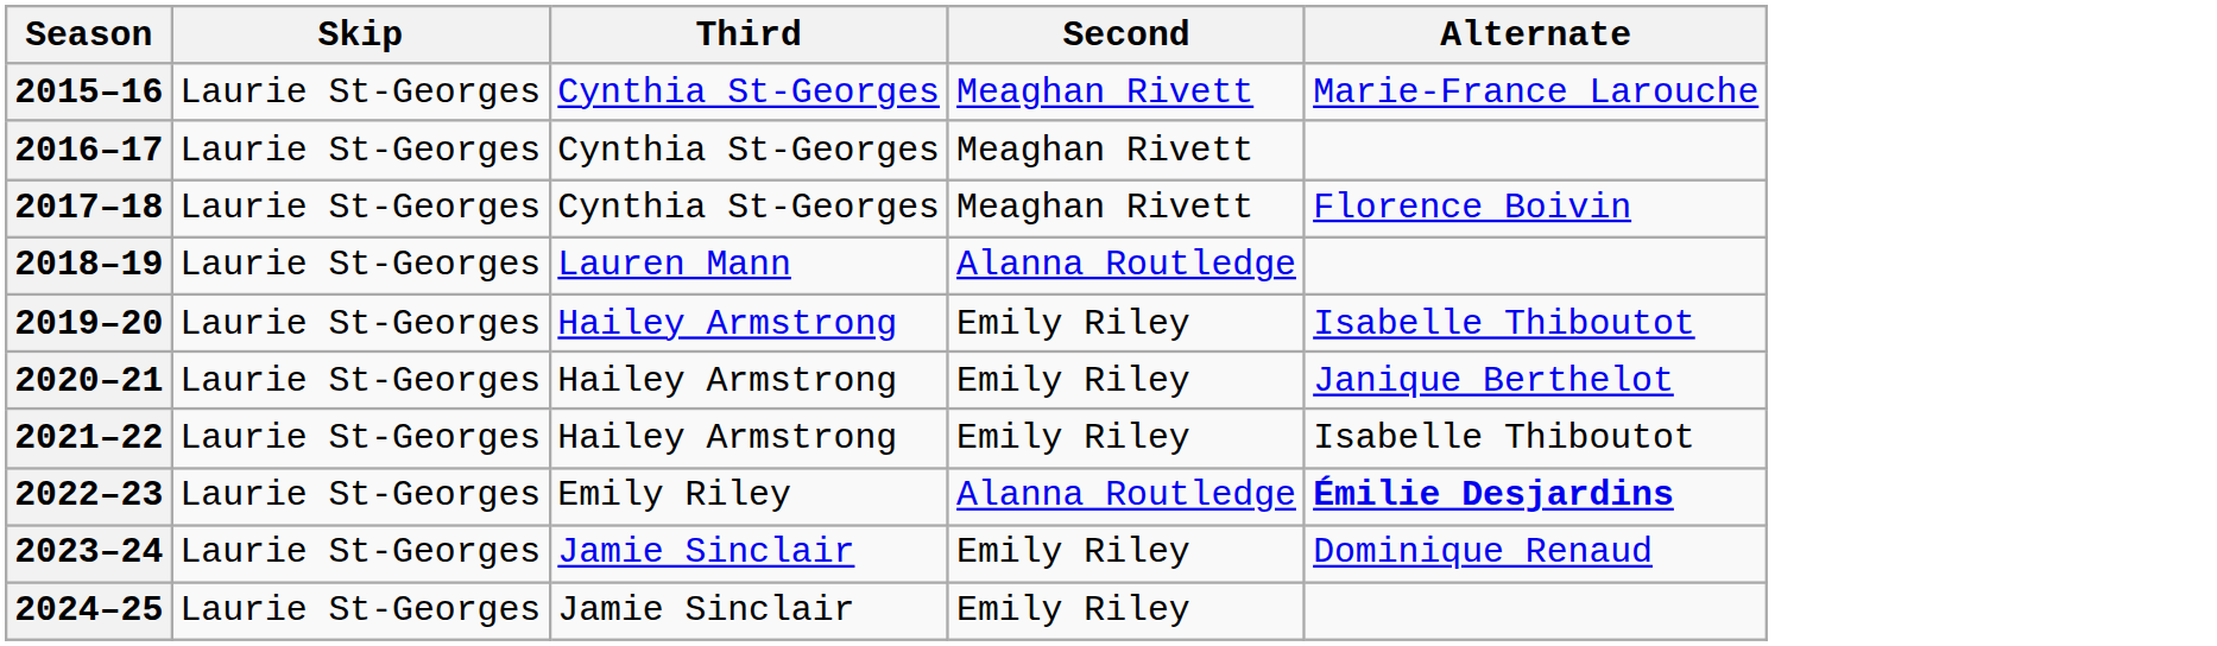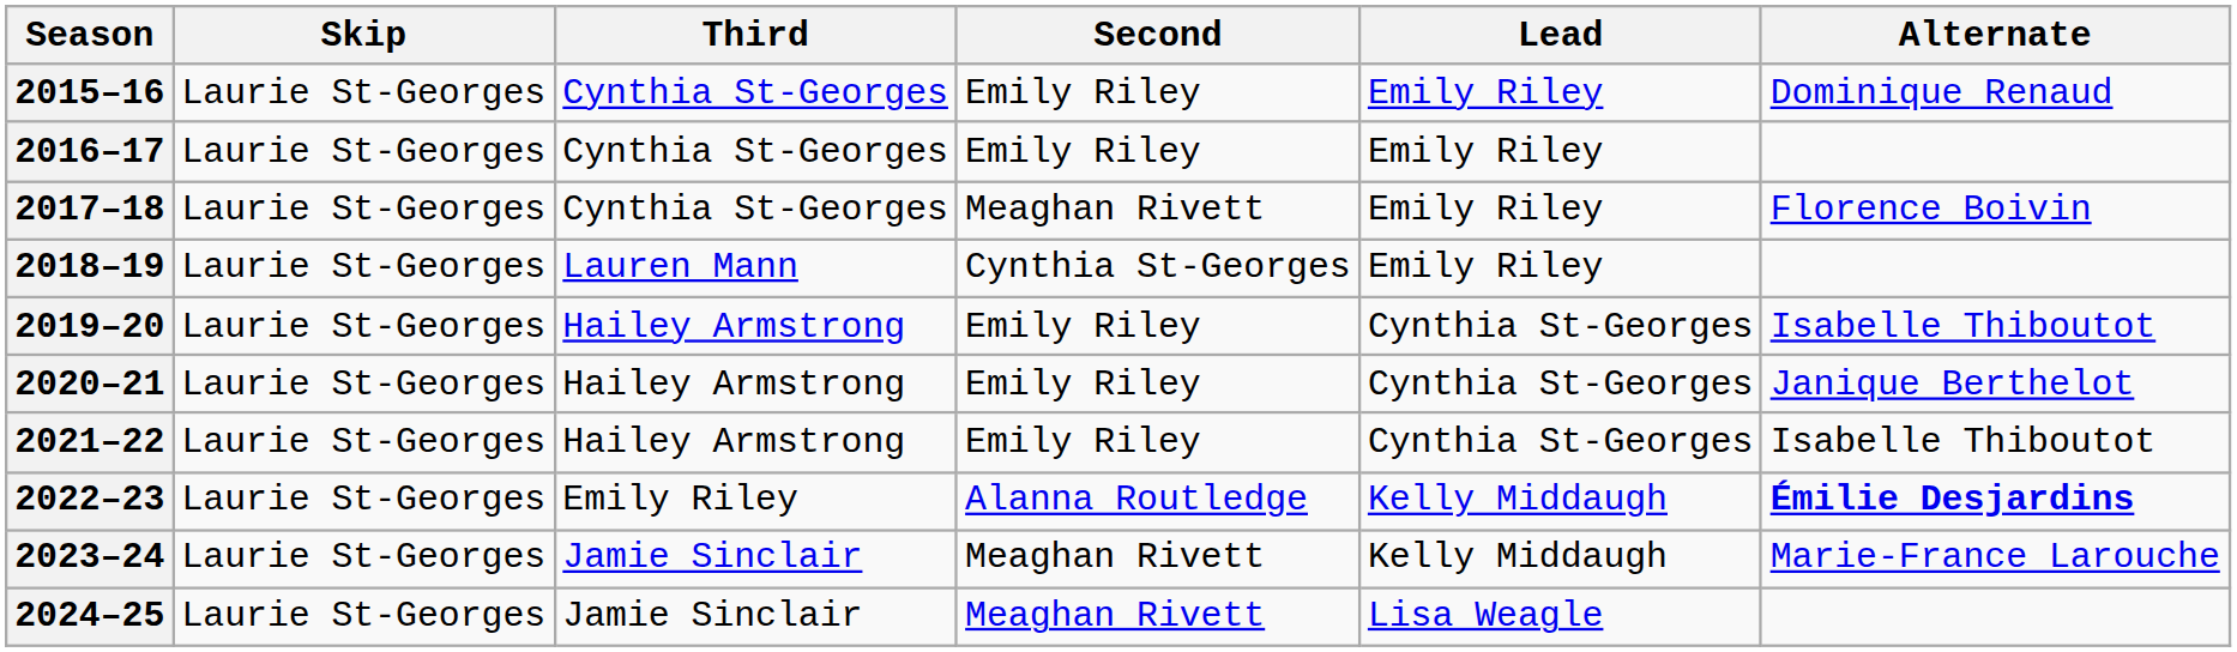 <table class="wikitable">
 <tr>
 <th scope="col">Season</th>
 <th scope="col">Skip</th>
 <th scope="col">Third</th>
 <th scope="col">Second</th>
+<th scope="col">Lead</th>
 <th scope="col">Alternate</th>
 </tr>
 <tr>
 <th scope="row">2015–16</th>
 <td>Laurie St-Georges</td>
 <td><a href='#'>Cynthia St-Georges</a></td>
-<td><a href='#'>Meaghan Rivett</a></td>
-<td><a href='#'>Marie-France Larouche</a></td>
+<td>Emily Riley</td>
+<td><a href='#'>Emily Riley</a></td>
+<td><a href='#'>Dominique Renaud</a></td>
 </tr>
 <tr>
 <th scope="row">2016–17</th>
 <td>Laurie St-Georges</td>
 <td>Cynthia St-Georges</td>
-<td>Meaghan Rivett</td>
+<td>Emily Riley</td>
+<td>Emily Riley</td>
 <td></td>
 </tr>
 <tr>
 <th scope="row">2017–18</th>
 <td>Laurie St-Georges</td>
 <td>Cynthia St-Georges</td>
 <td>Meaghan Rivett</td>
+<td>Emily Riley</td>
 <td><a href='#'>Florence Boivin</a></td>
 </tr>
 <tr>
 <th scope="row">2018–19</th>
 <td>Laurie St-Georges</td>
 <td><a href='#'>Lauren Mann</a></td>
-<td><a href='#'>Alanna Routledge</a></td>
+<td>Cynthia St-Georges</td>
+<td>Emily Riley</td>
 <td></td>
 </tr>
 <tr>
 <th scope="row">2019–20</th>
 <td>Laurie St-Georges</td>
 <td><a href='#'>Hailey Armstrong</a></td>
 <td>Emily Riley</td>
+<td>Cynthia St-Georges</td>
 <td><a href='#'>Isabelle Thiboutot</a></td>
 </tr>
 <tr>
 <th scope="row">2020–21</th>
 <td>Laurie St-Georges</td>
 <td>Hailey Armstrong</td>
 <td>Emily Riley</td>
+<td>Cynthia St-Georges</td>
 <td><a href='#'>Janique Berthelot</a></td>
 </tr>
 <tr>
 <th scope="row">2021–22</th>
 <td>Laurie St-Georges</td>
 <td>Hailey Armstrong</td>
 <td>Emily Riley</td>
+<td>Cynthia St-Georges</td>
 <td>Isabelle Thiboutot</td>
 </tr>
 <tr>
 <th scope="row">2022–23</th>
 <td>Laurie St-Georges</td>
 <td>Emily Riley</td>
 <td><a href='#'>Alanna Routledge</a></td>
+<td><a href='#'>Kelly Middaugh</a></td>
 <td><strong><a href='#'>Émilie Desjardins</a></strong></td>
 </tr>
 <tr>
 <th scope="row">2023–24</th>
 <td>Laurie St-Georges</td>
 <td><a href='#'>Jamie Sinclair</a></td>
-<td>Emily Riley</td>
-<td><a href='#'>Dominique Renaud</a></td>
+<td>Meaghan Rivett</td>
+<td>Kelly Middaugh</td>
+<td><a href='#'>Marie-France Larouche</a></td>
 </tr>
 <tr>
 <th scope="row">2024–25</th>
 <td>Laurie St-Georges</td>
 <td>Jamie Sinclair</td>
-<td>Emily Riley</td>
+<td><a href='#'>Meaghan Rivett</a></td>
+<td><a href='#'>Lisa Weagle</a></td>
 <td></td>
 </tr>
 </table>
